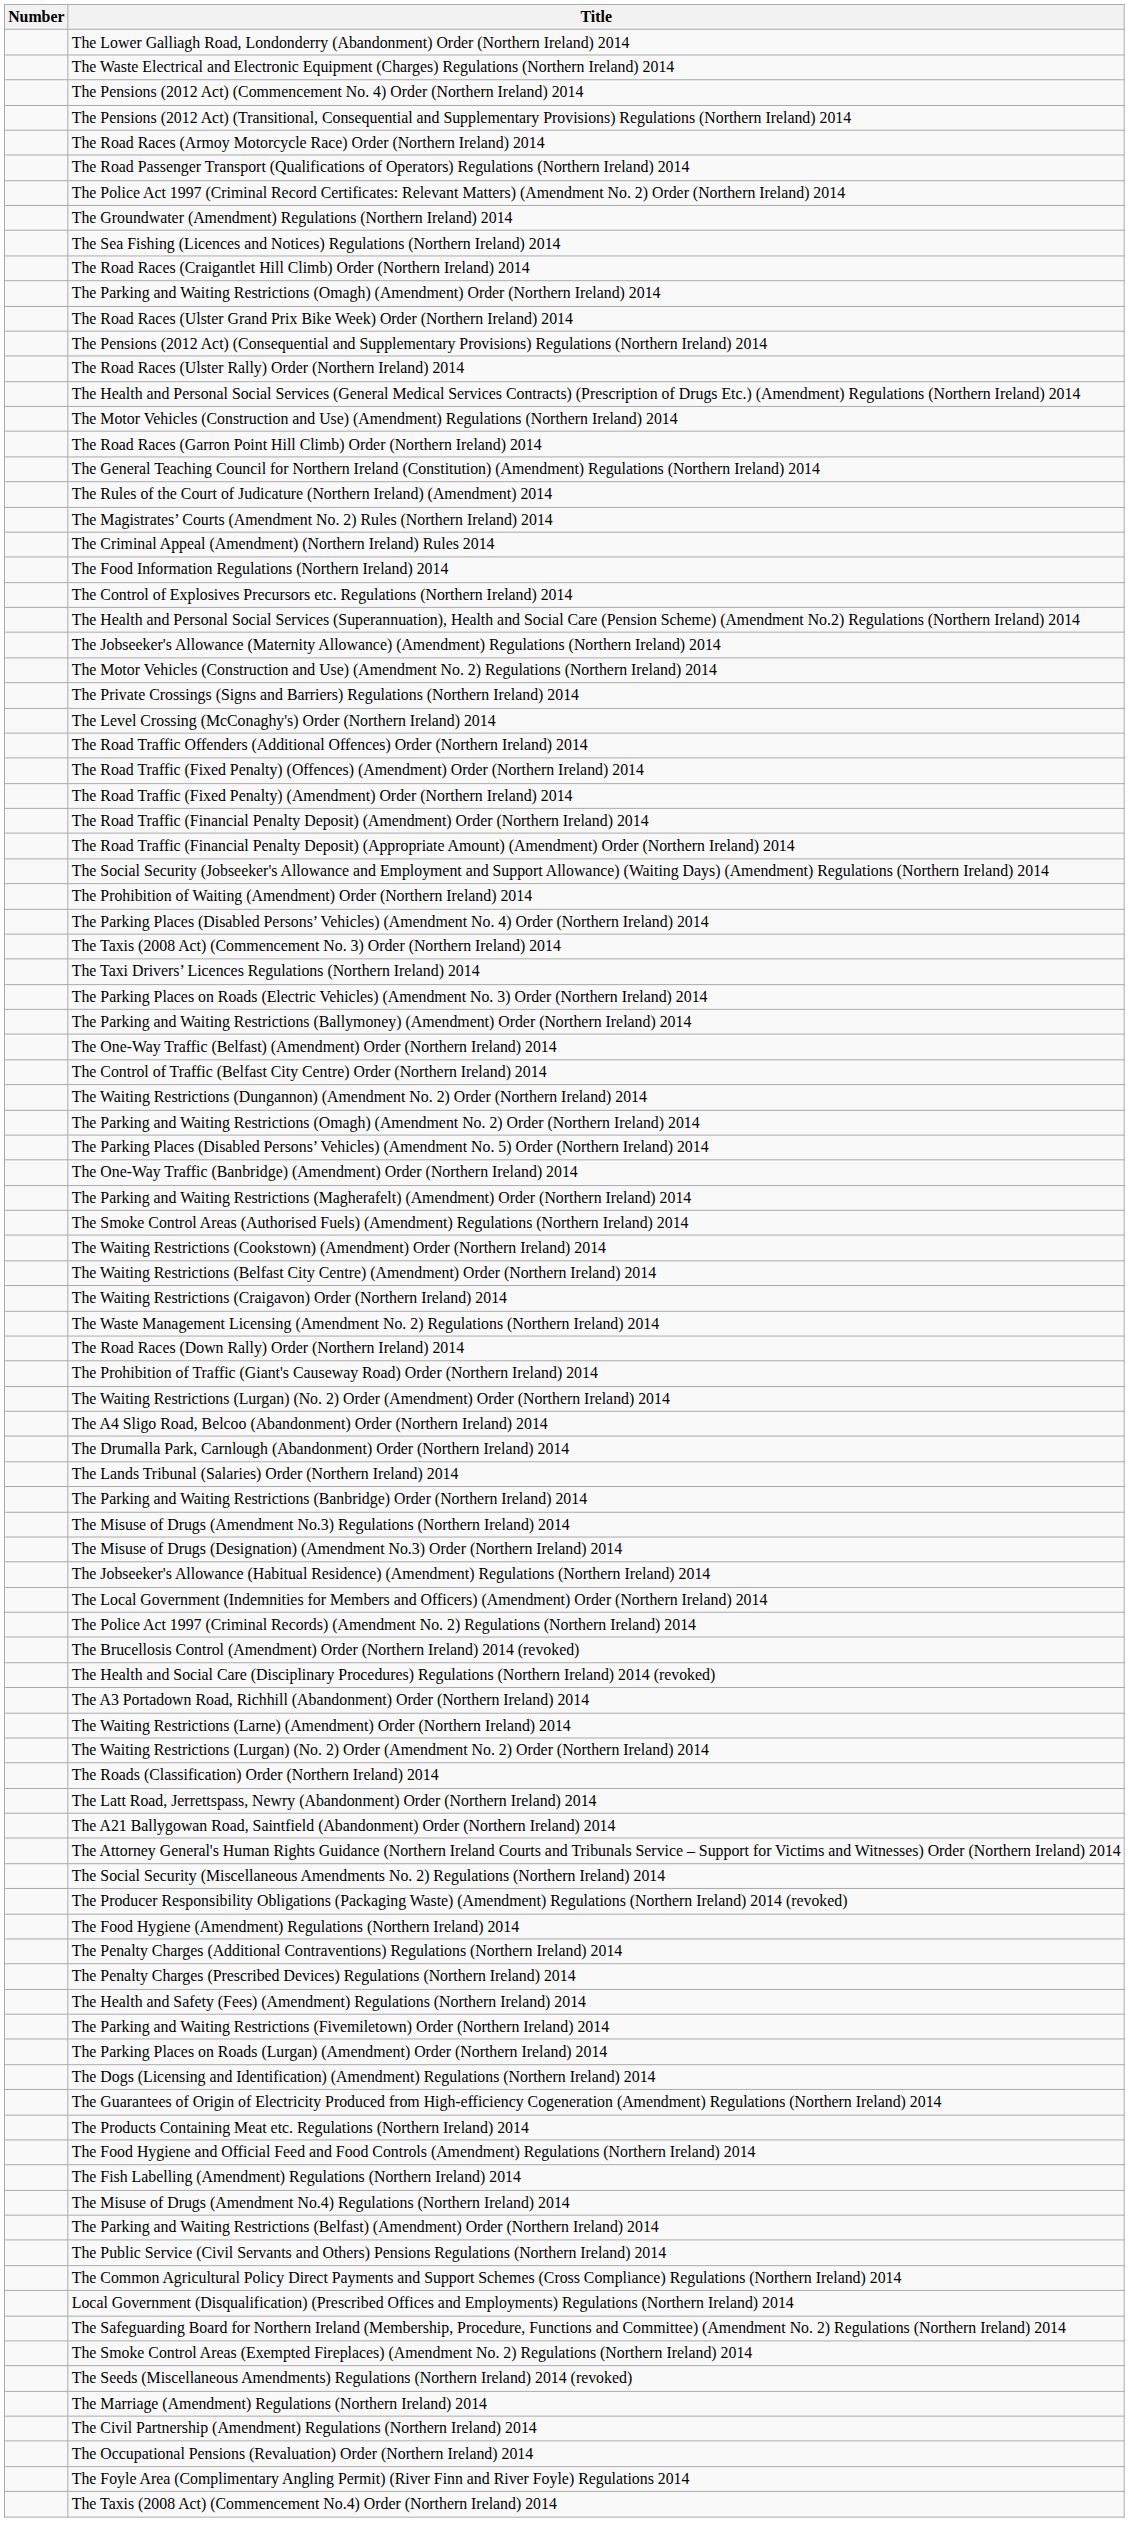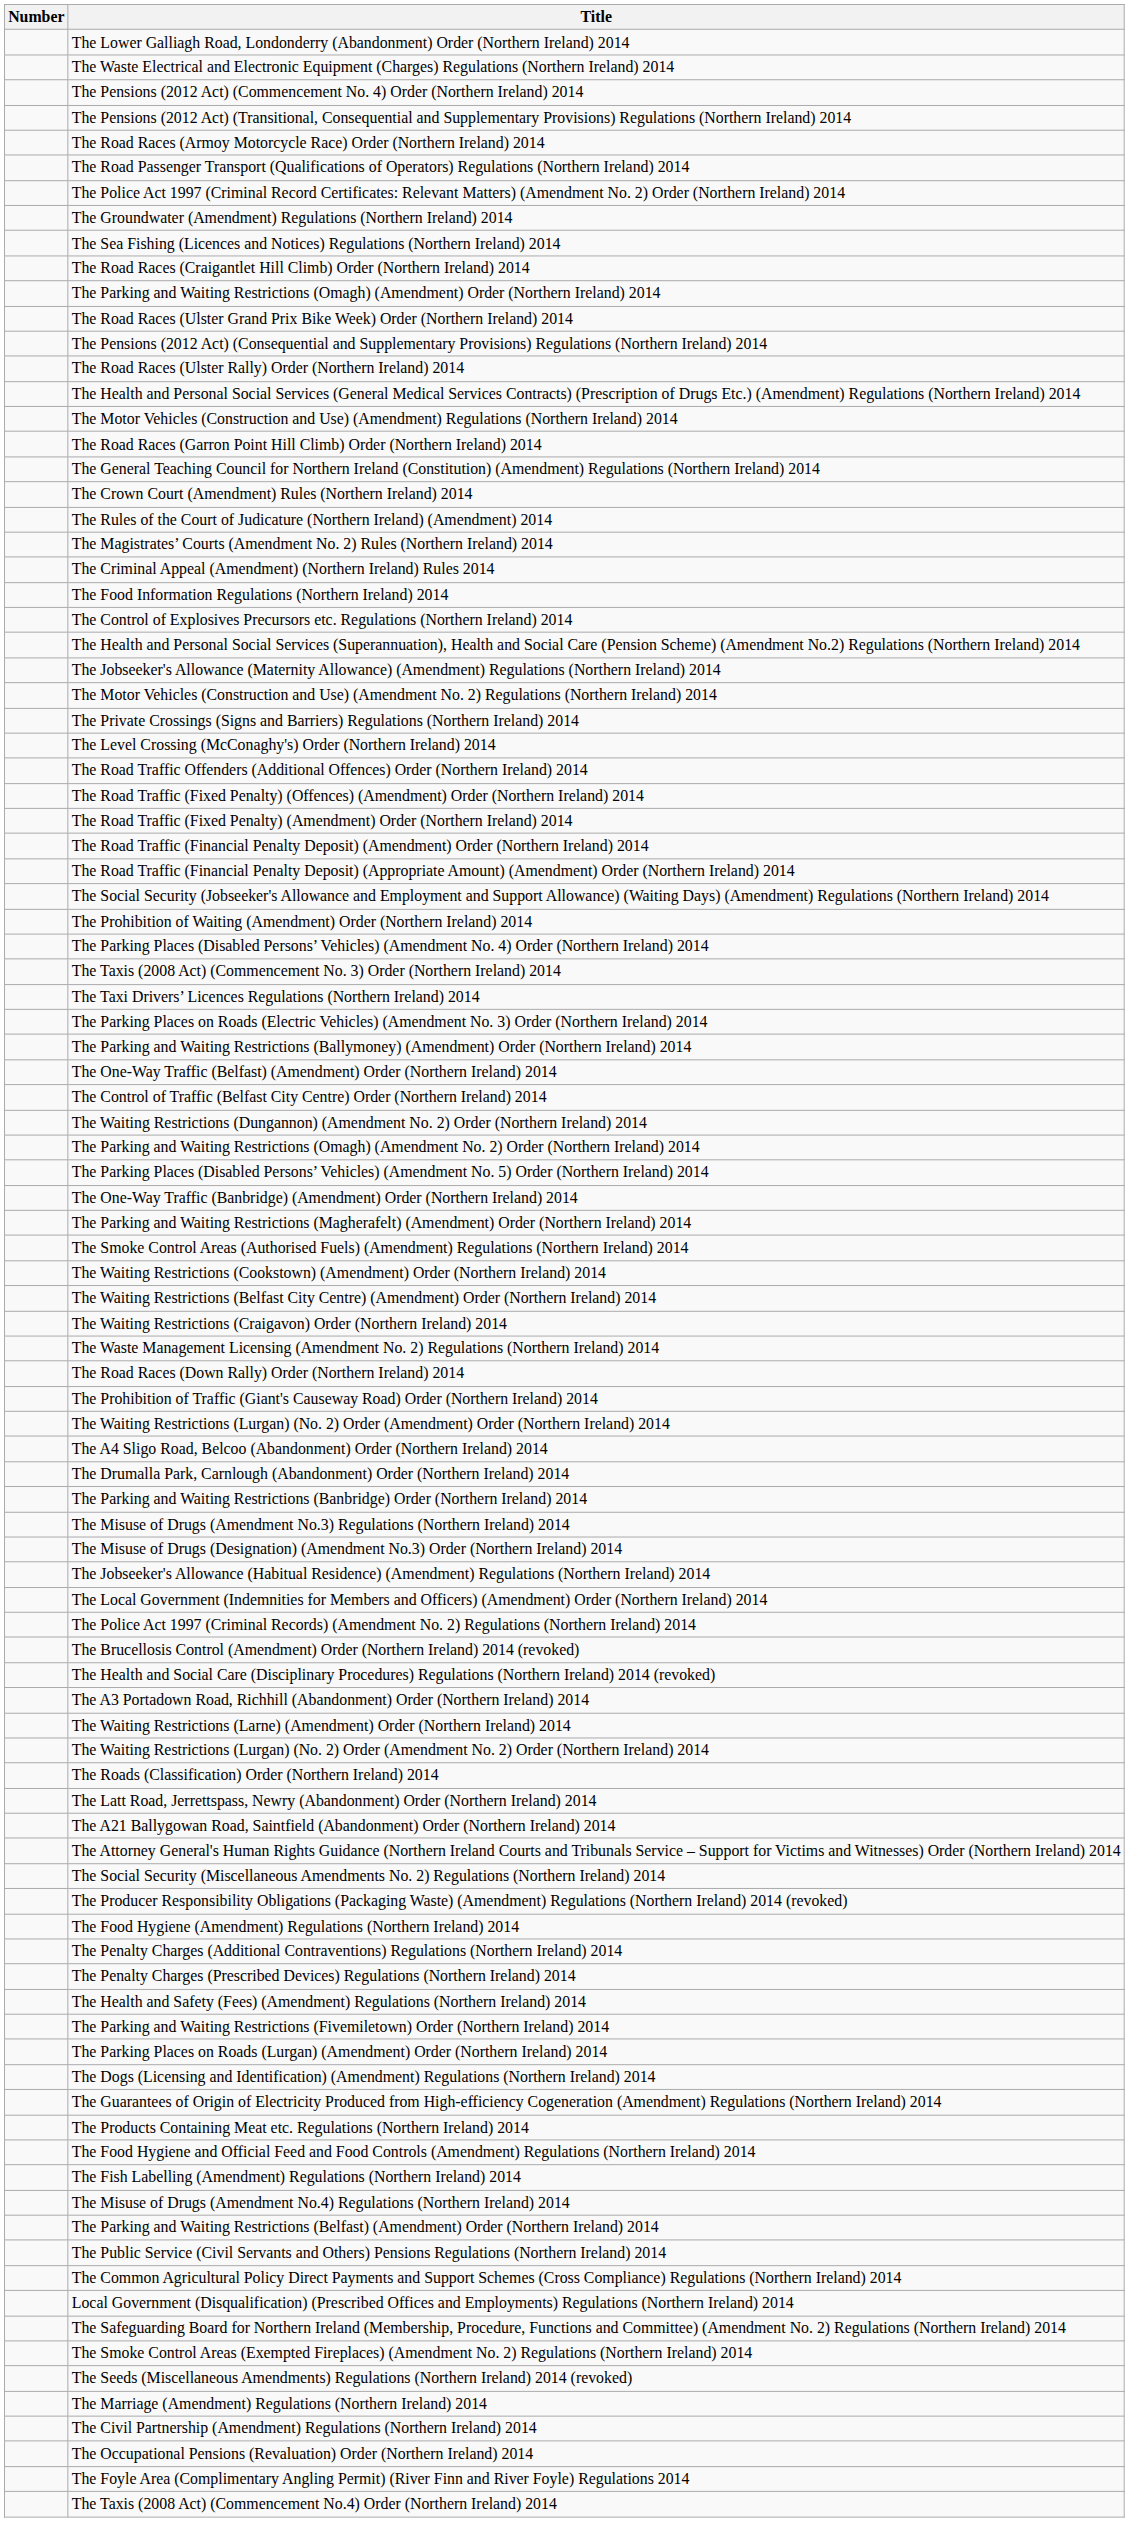 <table class="wikitable collapsible">
 <tr>
 <th>Number</th>
 <th>Title</th>
 </tr>
 <tr>
 <td></td>
 <td>The Lower Galliagh Road, Londonderry (Abandonment) Order (Northern Ireland) 2014</td>
 </tr>
 <tr>
 <td></td>
 <td>The Waste Electrical and Electronic Equipment (Charges) Regulations (Northern Ireland) 2014</td>
 </tr>
 <tr>
 <td></td>
 <td>The Pensions (2012 Act) (Commencement No. 4) Order (Northern Ireland) 2014</td>
 </tr>
 <tr>
 <td></td>
 <td>The Pensions (2012 Act) (Transitional, Consequential and Supplementary Provisions) Regulations (Northern Ireland) 2014</td>
 </tr>
 <tr>
 <td></td>
 <td>The Road Races (Armoy Motorcycle Race) Order (Northern Ireland) 2014</td>
 </tr>
 <tr>
 <td></td>
 <td>The Road Passenger Transport (Qualifications of Operators) Regulations (Northern Ireland) 2014</td>
 </tr>
 <tr>
 <td></td>
 <td>The Police Act 1997 (Criminal Record Certificates: Relevant Matters) (Amendment No. 2) Order (Northern Ireland) 2014</td>
 </tr>
 <tr>
 <td></td>
 <td>The Groundwater (Amendment) Regulations (Northern Ireland) 2014</td>
 </tr>
 <tr>
 <td></td>
 <td>The Sea Fishing (Licences and Notices) Regulations (Northern Ireland) 2014</td>
 </tr>
 <tr>
 <td></td>
 <td>The Road Races (Craigantlet Hill Climb) Order (Northern Ireland) 2014</td>
 </tr>
 <tr>
 <td></td>
 <td>The Parking and Waiting Restrictions (Omagh) (Amendment) Order (Northern Ireland) 2014</td>
 </tr>
 <tr>
 <td></td>
 <td>The Road Races (Ulster Grand Prix Bike Week) Order (Northern Ireland) 2014</td>
 </tr>
 <tr>
 <td></td>
 <td>The Pensions (2012 Act) (Consequential and Supplementary Provisions) Regulations (Northern Ireland) 2014</td>
 </tr>
 <tr>
 <td></td>
 <td>The Road Races (Ulster Rally) Order (Northern Ireland) 2014</td>
 </tr>
 <tr>
 <td></td>
 <td>The Health and Personal Social Services (General Medical Services Contracts) (Prescription of Drugs Etc.) (Amendment) Regulations (Northern Ireland) 2014</td>
 </tr>
 <tr>
 <td></td>
 <td>The Motor Vehicles (Construction and Use) (Amendment) Regulations (Northern Ireland) 2014</td>
 </tr>
 <tr>
 <td></td>
 <td>The Road Races (Garron Point Hill Climb) Order (Northern Ireland) 2014</td>
 </tr>
 <tr>
 <td></td>
 <td>The General Teaching Council for Northern Ireland (Constitution) (Amendment) Regulations (Northern Ireland) 2014</td>
+</tr>
+<tr>
+<td></td>
+<td>The Crown Court (Amendment) Rules (Northern Ireland) 2014</td>
 </tr>
 <tr>
 <td></td>
 <td>The Rules of the Court of Judicature (Northern Ireland) (Amendment) 2014</td>
 </tr>
 <tr>
 <td></td>
 <td>The Magistrates’ Courts (Amendment No. 2) Rules (Northern Ireland) 2014</td>
 </tr>
 <tr>
 <td></td>
 <td>The Criminal Appeal (Amendment) (Northern Ireland) Rules 2014</td>
 </tr>
 <tr>
 <td></td>
 <td>The Food Information Regulations (Northern Ireland) 2014</td>
 </tr>
 <tr>
 <td></td>
 <td>The Control of Explosives Precursors etc. Regulations (Northern Ireland) 2014</td>
 </tr>
 <tr>
 <td></td>
 <td>The Health and Personal Social Services (Superannuation), Health and Social Care (Pension Scheme) (Amendment No.2) Regulations (Northern Ireland) 2014</td>
 </tr>
 <tr>
 <td></td>
 <td>The Jobseeker's Allowance (Maternity Allowance) (Amendment) Regulations (Northern Ireland) 2014</td>
 </tr>
 <tr>
 <td></td>
 <td>The Motor Vehicles (Construction and Use) (Amendment No. 2) Regulations (Northern Ireland) 2014</td>
 </tr>
 <tr>
 <td></td>
 <td>The Private Crossings (Signs and Barriers) Regulations (Northern Ireland) 2014</td>
 </tr>
 <tr>
 <td></td>
 <td>The Level Crossing (McConaghy's) Order (Northern Ireland) 2014</td>
 </tr>
 <tr>
 <td></td>
 <td>The Road Traffic Offenders (Additional Offences) Order (Northern Ireland) 2014</td>
 </tr>
 <tr>
 <td></td>
 <td>The Road Traffic (Fixed Penalty) (Offences) (Amendment) Order (Northern Ireland) 2014</td>
 </tr>
 <tr>
 <td></td>
 <td>The Road Traffic (Fixed Penalty) (Amendment) Order (Northern Ireland) 2014</td>
 </tr>
 <tr>
 <td></td>
 <td>The Road Traffic (Financial Penalty Deposit) (Amendment) Order (Northern Ireland) 2014</td>
 </tr>
 <tr>
 <td></td>
 <td>The Road Traffic (Financial Penalty Deposit) (Appropriate Amount) (Amendment) Order (Northern Ireland) 2014</td>
 </tr>
 <tr>
 <td></td>
 <td>The Social Security (Jobseeker's Allowance and Employment and Support Allowance) (Waiting Days) (Amendment) Regulations (Northern Ireland) 2014</td>
 </tr>
 <tr>
 <td></td>
 <td>The Prohibition of Waiting (Amendment) Order (Northern Ireland) 2014</td>
 </tr>
 <tr>
 <td></td>
 <td>The Parking Places (Disabled Persons’ Vehicles) (Amendment No. 4) Order (Northern Ireland) 2014</td>
 </tr>
 <tr>
 <td></td>
 <td>The Taxis (2008 Act) (Commencement No. 3) Order (Northern Ireland) 2014</td>
 </tr>
 <tr>
 <td></td>
 <td>The Taxi Drivers’ Licences Regulations (Northern Ireland) 2014</td>
 </tr>
 <tr>
 <td></td>
 <td>The Parking Places on Roads (Electric Vehicles) (Amendment No. 3) Order (Northern Ireland) 2014</td>
 </tr>
 <tr>
 <td></td>
 <td>The Parking and Waiting Restrictions (Ballymoney) (Amendment) Order (Northern Ireland) 2014</td>
 </tr>
 <tr>
 <td></td>
 <td>The One-Way Traffic (Belfast) (Amendment) Order (Northern Ireland) 2014</td>
 </tr>
 <tr>
 <td></td>
 <td>The Control of Traffic (Belfast City Centre) Order (Northern Ireland) 2014</td>
 </tr>
 <tr>
 <td></td>
 <td>The Waiting Restrictions (Dungannon) (Amendment No. 2) Order (Northern Ireland) 2014</td>
 </tr>
 <tr>
 <td></td>
 <td>The Parking and Waiting Restrictions (Omagh) (Amendment No. 2) Order (Northern Ireland) 2014</td>
 </tr>
 <tr>
 <td></td>
 <td>The Parking Places (Disabled Persons’ Vehicles) (Amendment No. 5) Order (Northern Ireland) 2014</td>
 </tr>
 <tr>
 <td></td>
 <td>The One-Way Traffic (Banbridge) (Amendment) Order (Northern Ireland) 2014</td>
 </tr>
 <tr>
 <td></td>
 <td>The Parking and Waiting Restrictions (Magherafelt) (Amendment) Order (Northern Ireland) 2014</td>
 </tr>
 <tr>
 <td></td>
 <td>The Smoke Control Areas (Authorised Fuels) (Amendment) Regulations (Northern Ireland) 2014</td>
 </tr>
 <tr>
 <td></td>
 <td>The Waiting Restrictions (Cookstown) (Amendment) Order (Northern Ireland) 2014</td>
 </tr>
 <tr>
 <td></td>
 <td>The Waiting Restrictions (Belfast City Centre) (Amendment) Order (Northern Ireland) 2014</td>
 </tr>
 <tr>
 <td></td>
 <td>The Waiting Restrictions (Craigavon) Order (Northern Ireland) 2014</td>
 </tr>
 <tr>
 <td></td>
 <td>The Waste Management Licensing (Amendment No. 2) Regulations (Northern Ireland) 2014</td>
 </tr>
 <tr>
 <td></td>
 <td>The Road Races (Down Rally) Order (Northern Ireland) 2014</td>
 </tr>
 <tr>
 <td></td>
 <td>The Prohibition of Traffic (Giant's Causeway Road) Order (Northern Ireland) 2014</td>
 </tr>
 <tr>
 <td></td>
 <td>The Waiting Restrictions (Lurgan) (No. 2) Order (Amendment) Order (Northern Ireland) 2014</td>
 </tr>
 <tr>
 <td></td>
 <td>The A4 Sligo Road, Belcoo (Abandonment) Order (Northern Ireland) 2014</td>
 </tr>
 <tr>
 <td></td>
 <td>The Drumalla Park, Carnlough (Abandonment) Order (Northern Ireland) 2014</td>
-</tr>
-<tr>
-<td></td>
-<td>The Lands Tribunal (Salaries) Order (Northern Ireland) 2014</td>
 </tr>
 <tr>
 <td></td>
 <td>The Parking and Waiting Restrictions (Banbridge) Order (Northern Ireland) 2014</td>
 </tr>
 <tr>
 <td></td>
 <td>The Misuse of Drugs (Amendment No.3) Regulations (Northern Ireland) 2014</td>
 </tr>
 <tr>
 <td></td>
 <td>The Misuse of Drugs (Designation) (Amendment No.3) Order (Northern Ireland) 2014</td>
 </tr>
 <tr>
 <td></td>
 <td>The Jobseeker's Allowance (Habitual Residence) (Amendment) Regulations (Northern Ireland) 2014</td>
 </tr>
 <tr>
 <td></td>
 <td>The Local Government (Indemnities for Members and Officers) (Amendment) Order (Northern Ireland) 2014</td>
 </tr>
 <tr>
 <td></td>
 <td>The Police Act 1997 (Criminal Records) (Amendment No. 2) Regulations (Northern Ireland) 2014</td>
 </tr>
 <tr>
 <td></td>
 <td>The Brucellosis Control (Amendment) Order (Northern Ireland) 2014 (revoked)</td>
 </tr>
 <tr>
 <td></td>
 <td>The Health and Social Care (Disciplinary Procedures) Regulations (Northern Ireland) 2014 (revoked)</td>
 </tr>
 <tr>
 <td></td>
 <td>The A3 Portadown Road, Richhill (Abandonment) Order (Northern Ireland) 2014</td>
 </tr>
 <tr>
 <td></td>
 <td>The Waiting Restrictions (Larne) (Amendment) Order (Northern Ireland) 2014</td>
 </tr>
 <tr>
 <td></td>
 <td>The Waiting Restrictions (Lurgan) (No. 2) Order (Amendment No. 2) Order (Northern Ireland) 2014</td>
 </tr>
 <tr>
 <td></td>
 <td>The Roads (Classification) Order (Northern Ireland) 2014</td>
 </tr>
 <tr>
 <td></td>
 <td>The Latt Road, Jerrettspass, Newry (Abandonment) Order (Northern Ireland) 2014</td>
 </tr>
 <tr>
 <td></td>
 <td>The A21 Ballygowan Road, Saintfield (Abandonment) Order (Northern Ireland) 2014</td>
 </tr>
 <tr>
 <td></td>
 <td>The Attorney General's Human Rights Guidance (Northern Ireland Courts and Tribunals Service – Support for Victims and Witnesses) Order (Northern Ireland) 2014</td>
 </tr>
 <tr>
 <td></td>
 <td>The Social Security (Miscellaneous Amendments No. 2) Regulations (Northern Ireland) 2014</td>
 </tr>
 <tr>
 <td></td>
 <td>The Producer Responsibility Obligations (Packaging Waste) (Amendment) Regulations (Northern Ireland) 2014 (revoked)</td>
 </tr>
 <tr>
 <td></td>
 <td>The Food Hygiene (Amendment) Regulations (Northern Ireland) 2014</td>
 </tr>
 <tr>
 <td></td>
 <td>The Penalty Charges (Additional Contraventions) Regulations (Northern Ireland) 2014</td>
 </tr>
 <tr>
 <td></td>
 <td>The Penalty Charges (Prescribed Devices) Regulations (Northern Ireland) 2014</td>
 </tr>
 <tr>
 <td></td>
 <td>The Health and Safety (Fees) (Amendment) Regulations (Northern Ireland) 2014</td>
 </tr>
 <tr>
 <td></td>
 <td>The Parking and Waiting Restrictions (Fivemiletown) Order (Northern Ireland) 2014</td>
 </tr>
 <tr>
 <td></td>
 <td>The Parking Places on Roads (Lurgan) (Amendment) Order (Northern Ireland) 2014</td>
 </tr>
 <tr>
 <td></td>
 <td>The Dogs (Licensing and Identification) (Amendment) Regulations (Northern Ireland) 2014</td>
 </tr>
 <tr>
 <td></td>
 <td>The Guarantees of Origin of Electricity Produced from High-efficiency Cogeneration (Amendment) Regulations (Northern Ireland) 2014</td>
 </tr>
 <tr>
 <td></td>
 <td>The Products Containing Meat etc. Regulations (Northern Ireland) 2014</td>
 </tr>
 <tr>
 <td></td>
 <td>The Food Hygiene and Official Feed and Food Controls (Amendment) Regulations (Northern Ireland) 2014</td>
 </tr>
 <tr>
 <td></td>
 <td>The Fish Labelling (Amendment) Regulations (Northern Ireland) 2014</td>
 </tr>
 <tr>
 <td></td>
 <td>The Misuse of Drugs (Amendment No.4) Regulations (Northern Ireland) 2014</td>
 </tr>
 <tr>
 <td></td>
 <td>The Parking and Waiting Restrictions (Belfast) (Amendment) Order (Northern Ireland) 2014</td>
 </tr>
 <tr>
 <td></td>
 <td>The Public Service (Civil Servants and Others) Pensions Regulations (Northern Ireland) 2014</td>
 </tr>
 <tr>
 <td></td>
 <td>The Common Agricultural Policy Direct Payments and Support Schemes (Cross Compliance) Regulations (Northern Ireland) 2014</td>
 </tr>
 <tr>
 <td></td>
 <td>Local Government (Disqualification) (Prescribed Offices and Employments) Regulations (Northern Ireland) 2014</td>
 </tr>
 <tr>
 <td></td>
 <td>The Safeguarding Board for Northern Ireland (Membership, Procedure, Functions and Committee) (Amendment No. 2) Regulations (Northern Ireland) 2014</td>
 </tr>
 <tr>
 <td></td>
 <td>The Smoke Control Areas (Exempted Fireplaces) (Amendment No. 2) Regulations (Northern Ireland) 2014</td>
 </tr>
 <tr>
 <td></td>
 <td>The Seeds (Miscellaneous Amendments) Regulations (Northern Ireland) 2014 (revoked)</td>
 </tr>
 <tr>
 <td></td>
 <td>The Marriage (Amendment) Regulations (Northern Ireland) 2014</td>
 </tr>
 <tr>
 <td></td>
 <td>The Civil Partnership (Amendment) Regulations (Northern Ireland) 2014</td>
 </tr>
 <tr>
 <td></td>
 <td>The Occupational Pensions (Revaluation) Order (Northern Ireland) 2014</td>
 </tr>
 <tr>
 <td></td>
 <td>The Foyle Area (Complimentary Angling Permit) (River Finn and River Foyle) Regulations 2014</td>
 </tr>
 <tr>
 <td></td>
 <td>The Taxis (2008 Act) (Commencement No.4) Order (Northern Ireland) 2014</td>
 </tr>
 </table>
